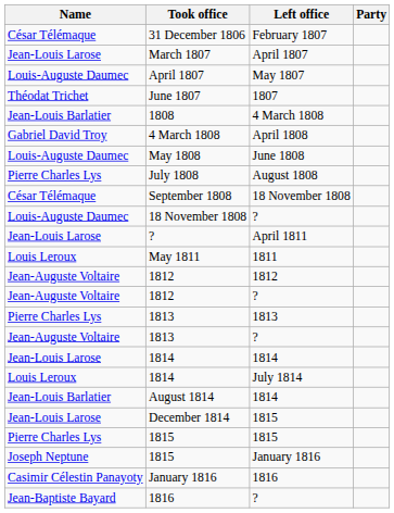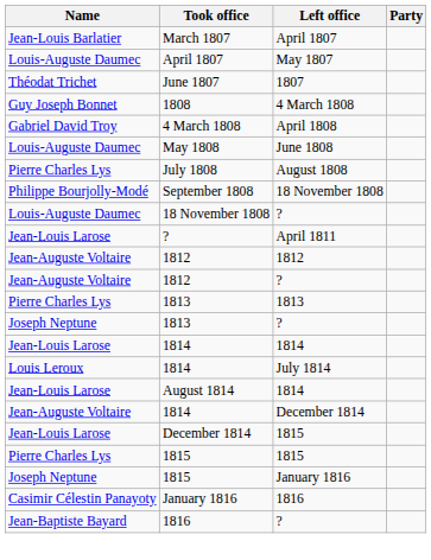 <table class="wikitable">
 <tr>
 <th>Name</th>
 <th>Took office</th>
 <th>Left office</th>
 <th>Party</th>
 </tr>
 <tr>
-<td><a href='#'>César Télémaque</a></td>
-<td>31 December 1806</td>
-<td>February 1807</td>
-<td></td>
-</tr>
-<tr>
-<td><a href='#'>Jean-Louis Larose</a></td>
+<td><a href='#'>Jean-Louis Barlatier</a></td>
 <td>March 1807</td>
 <td>April 1807</td>
 <td></td>
 </tr>
 <tr>
 <td><a href='#'>Louis-Auguste Daumec</a></td>
 <td>April 1807</td>
 <td>May 1807</td>
 <td></td>
 </tr>
 <tr>
 <td><a href='#'>Théodat Trichet</a></td>
 <td>June 1807</td>
 <td>1807</td>
 <td></td>
 </tr>
 <tr>
-<td><a href='#'>Jean-Louis Barlatier</a></td>
+<td><a href='#'>Guy Joseph Bonnet</a></td>
 <td>1808</td>
 <td>4 March 1808</td>
 <td></td>
 </tr>
 <tr>
 <td><a href='#'>Gabriel David Troy</a></td>
 <td>4 March 1808</td>
 <td>April 1808</td>
 <td></td>
 </tr>
 <tr>
 <td><a href='#'>Louis-Auguste Daumec</a></td>
 <td>May 1808</td>
 <td>June 1808</td>
 <td></td>
 </tr>
 <tr>
 <td><a href='#'>Pierre Charles Lys</a></td>
 <td>July 1808</td>
 <td>August 1808</td>
 <td></td>
 </tr>
 <tr>
-<td><a href='#'>César Télémaque</a></td>
+<td><a href='#'>Philippe Bourjolly-Modé</a></td>
 <td>September 1808</td>
 <td>18 November 1808</td>
 <td></td>
 </tr>
 <tr>
 <td><a href='#'>Louis-Auguste Daumec</a></td>
 <td>18 November 1808</td>
 <td>?</td>
 <td></td>
 </tr>
 <tr>
 <td><a href='#'>Jean-Louis Larose</a></td>
 <td>?</td>
 <td>April 1811</td>
-<td></td>
-</tr>
-<tr>
-<td><a href='#'>Louis Leroux</a></td>
-<td>May 1811</td>
-<td>1811</td>
 <td></td>
 </tr>
 <tr>
 <td><a href='#'>Jean-Auguste Voltaire</a></td>
 <td>1812</td>
 <td>1812</td>
 <td></td>
 </tr>
 <tr>
 <td><a href='#'>Jean-Auguste Voltaire</a></td>
 <td>1812</td>
 <td>?</td>
 <td></td>
 </tr>
 <tr>
 <td><a href='#'>Pierre Charles Lys</a></td>
 <td>1813</td>
 <td>1813</td>
 <td></td>
 </tr>
 <tr>
-<td><a href='#'>Jean-Auguste Voltaire</a></td>
+<td><a href='#'>Joseph Neptune</a></td>
 <td>1813</td>
 <td>?</td>
 <td></td>
 </tr>
 <tr>
 <td><a href='#'>Jean-Louis Larose</a></td>
 <td>1814</td>
 <td>1814</td>
 <td></td>
 </tr>
 <tr>
 <td><a href='#'>Louis Leroux</a></td>
 <td>1814</td>
 <td>July 1814</td>
 <td></td>
 </tr>
 <tr>
-<td><a href='#'>Jean-Louis Barlatier</a></td>
+<td><a href='#'>Jean-Louis Larose</a></td>
 <td>August 1814</td>
 <td>1814</td>
+<td></td>
+</tr>
+<tr>
+<td><a href='#'>Jean-Auguste Voltaire</a></td>
+<td>1814</td>
+<td>December 1814</td>
 <td></td>
 </tr>
 <tr>
 <td><a href='#'>Jean-Louis Larose</a></td>
 <td>December 1814</td>
 <td>1815</td>
 <td></td>
 </tr>
 <tr>
 <td><a href='#'>Pierre Charles Lys</a></td>
 <td>1815</td>
 <td>1815</td>
 <td></td>
 </tr>
 <tr>
 <td><a href='#'>Joseph Neptune</a></td>
 <td>1815</td>
 <td>January 1816</td>
 <td></td>
 </tr>
 <tr>
 <td><a href='#'>Casimir Célestin Panayoty</a></td>
 <td>January 1816</td>
 <td>1816</td>
 <td></td>
 </tr>
 <tr>
 <td><a href='#'>Jean-Baptiste Bayard</a></td>
 <td>1816</td>
 <td>?</td>
 </tr>
 </table>
